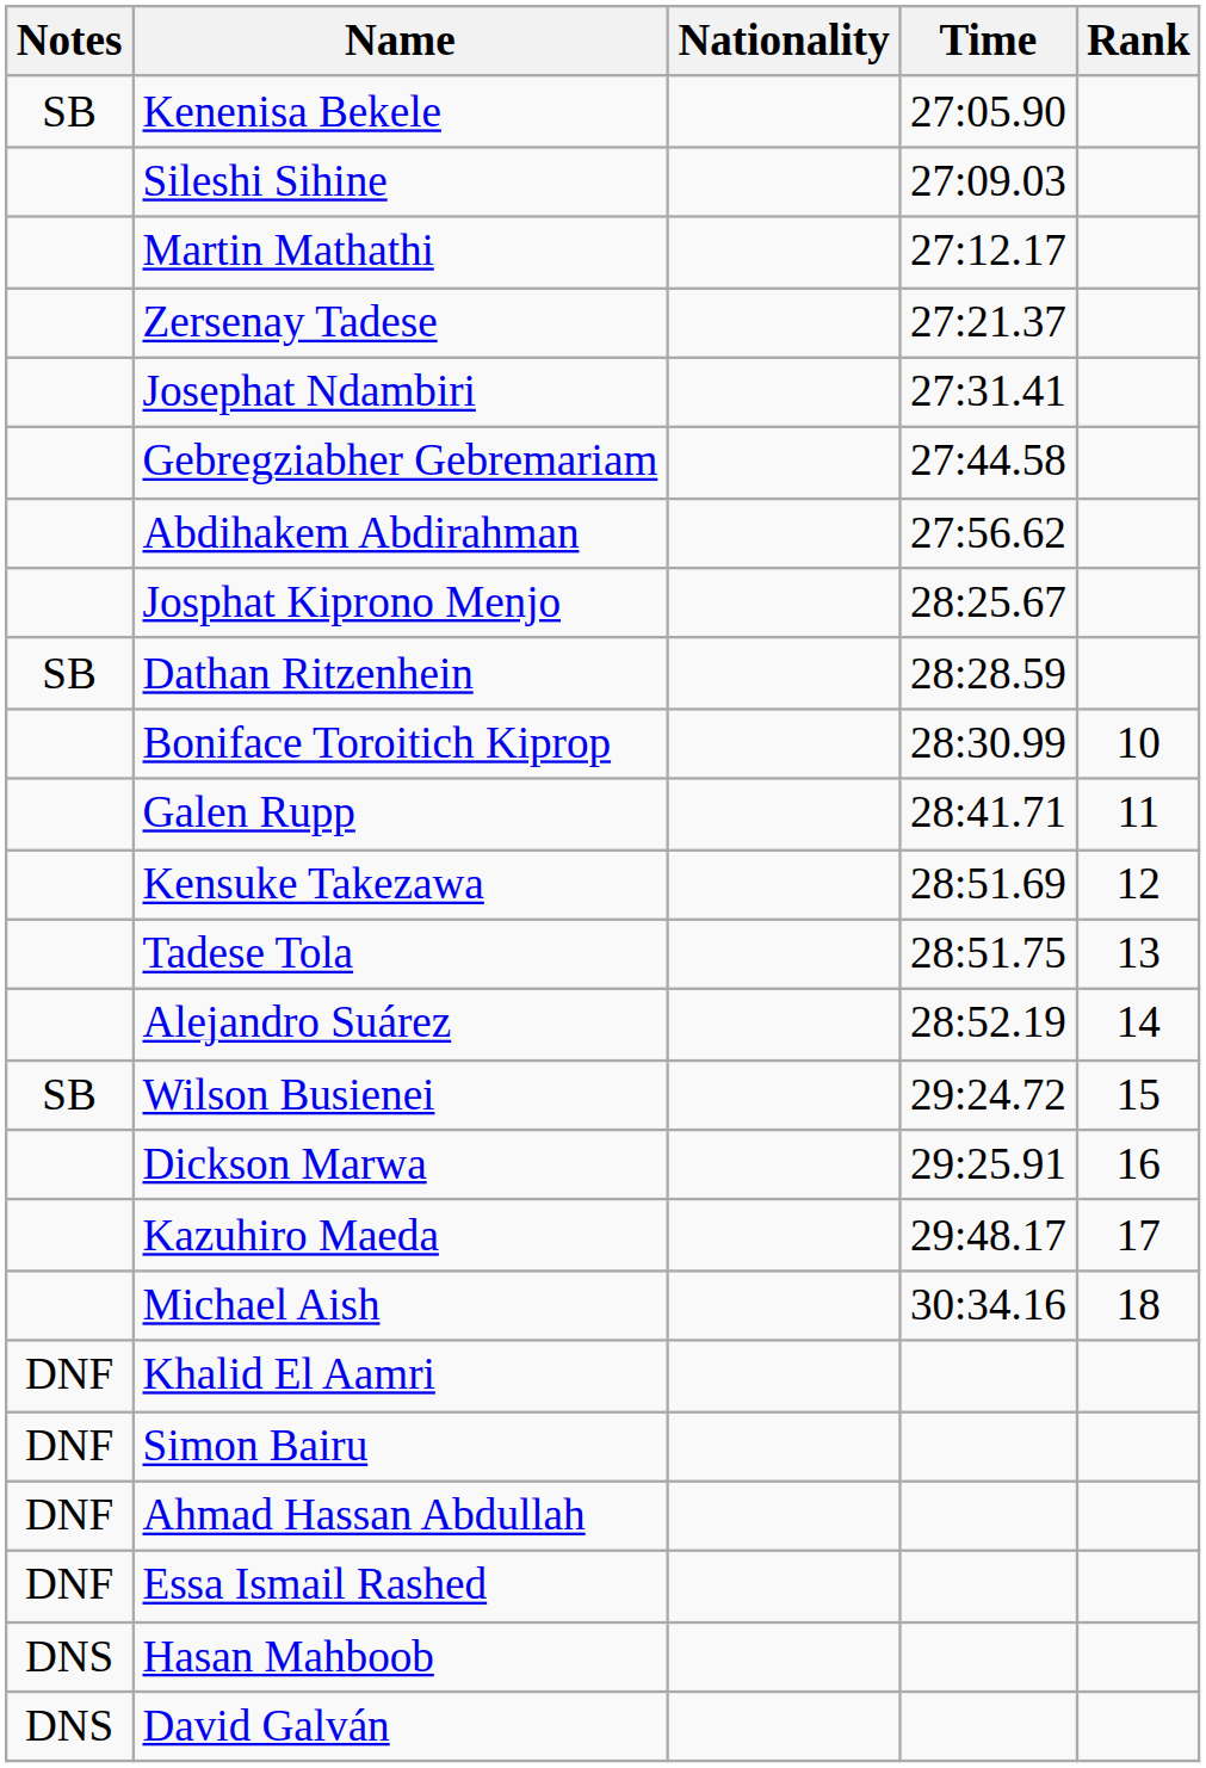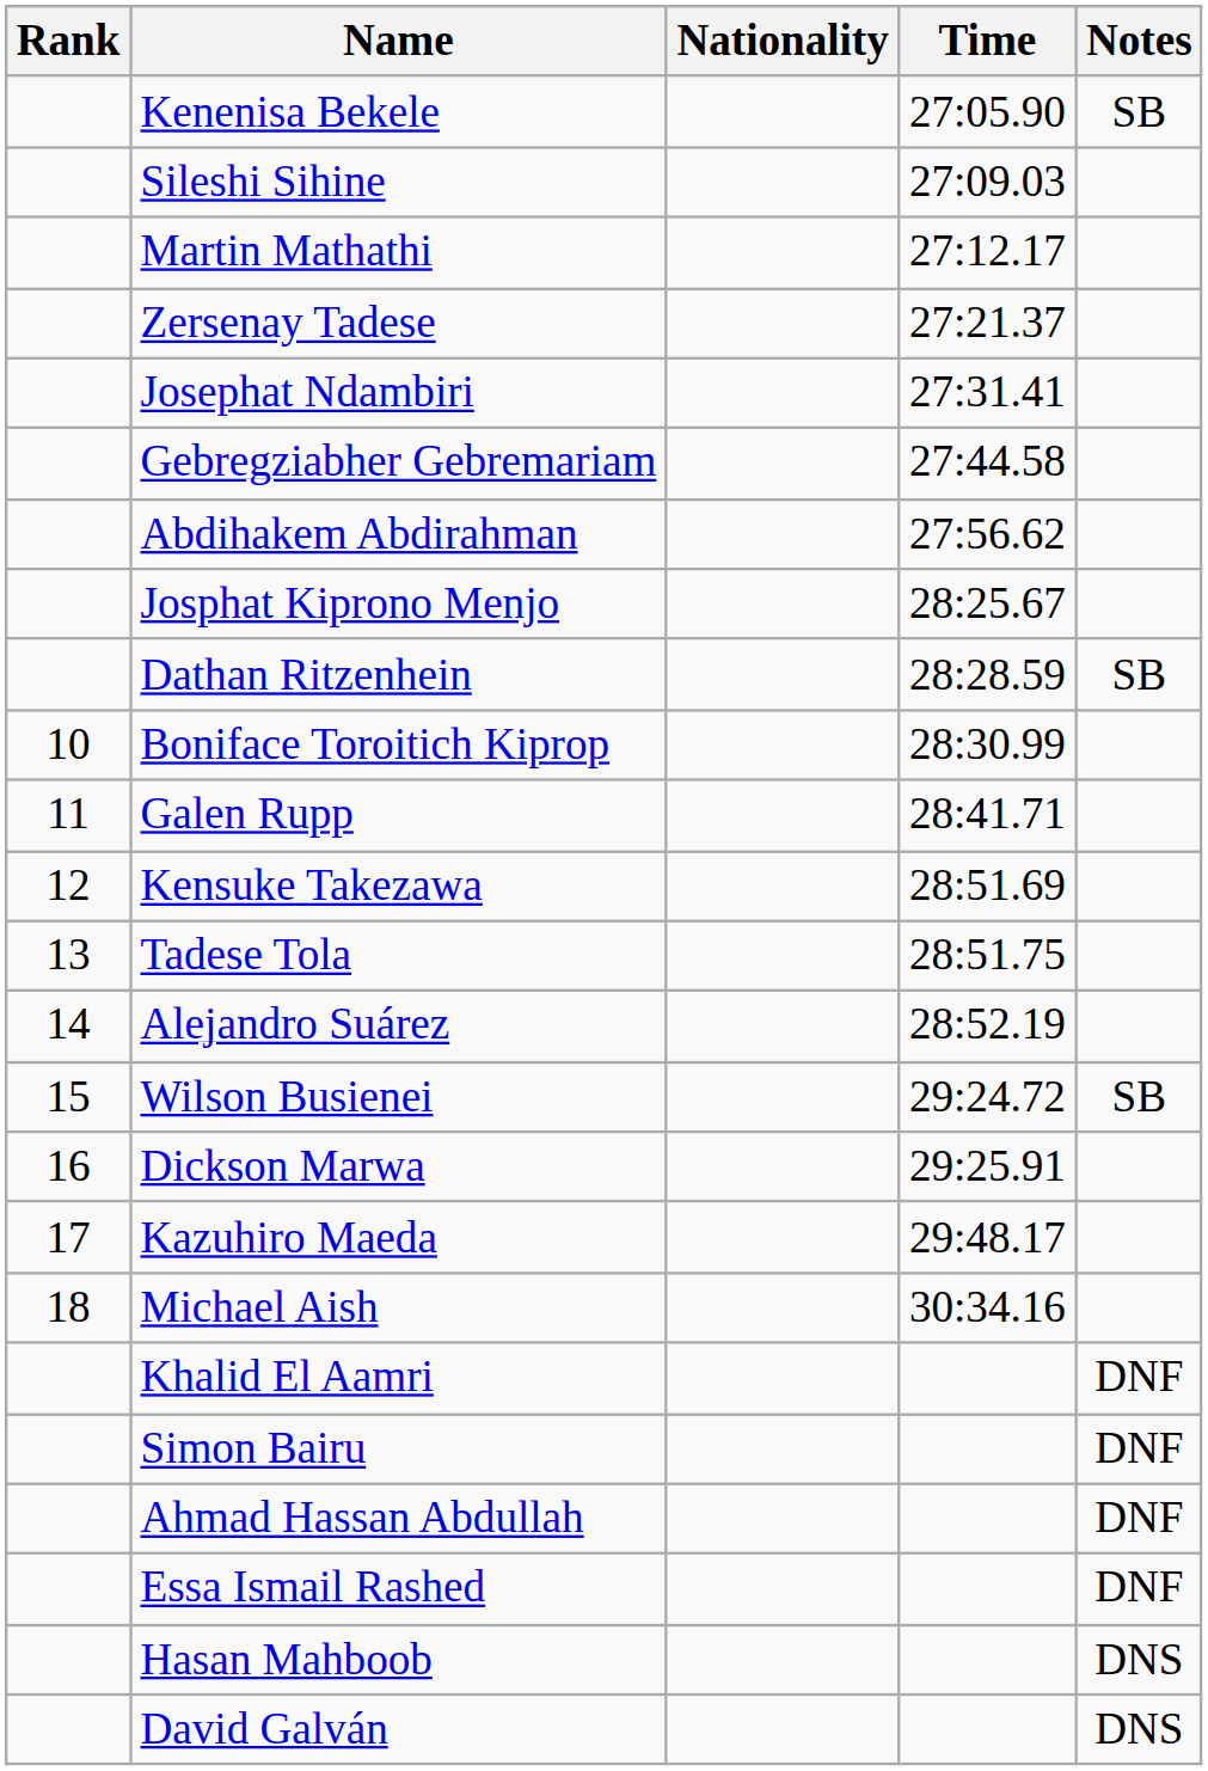 <table class="wikitable sortable" style="text-align:center">
 <tr>
-<th>Notes</th>
+<th>Rank</th>
 <th>Name</th>
 <th>Nationality</th>
 <th>Time</th>
-<th>Rank</th>
+<th>Notes</th>
 </tr>
 <tr>
-<td>SB</td>
+<td></td>
 <td align=left><a href='#'>Kenenisa Bekele</a></td>
 <td align=left></td>
 <td>27:05.90</td>
-<td></td>
+<td>SB</td>
 </tr>
 <tr>
 <td></td>
 <td align=left><a href='#'>Sileshi Sihine</a></td>
 <td align=left></td>
 <td>27:09.03</td>
 <td></td>
 </tr>
 <tr>
 <td></td>
 <td align=left><a href='#'>Martin Mathathi</a></td>
 <td align=left></td>
 <td>27:12.17</td>
 <td></td>
 </tr>
 <tr>
 <td></td>
 <td align=left><a href='#'>Zersenay Tadese</a></td>
 <td align=left></td>
 <td>27:21.37</td>
 <td></td>
 </tr>
 <tr>
 <td></td>
 <td align=left><a href='#'>Josephat Ndambiri</a></td>
 <td align=left></td>
 <td>27:31.41</td>
 <td></td>
 </tr>
 <tr>
 <td></td>
 <td align=left><a href='#'>Gebregziabher Gebremariam</a></td>
 <td align=left></td>
 <td>27:44.58</td>
 <td></td>
 </tr>
 <tr>
 <td></td>
 <td align=left><a href='#'>Abdihakem Abdirahman</a></td>
 <td align=left></td>
 <td>27:56.62</td>
 <td></td>
 </tr>
 <tr>
 <td></td>
 <td align=left><a href='#'>Josphat Kiprono Menjo</a></td>
 <td align=left></td>
 <td>28:25.67</td>
 <td></td>
 </tr>
 <tr>
-<td>SB</td>
+<td></td>
 <td align=left><a href='#'>Dathan Ritzenhein</a></td>
 <td align=left></td>
 <td>28:28.59</td>
+<td>SB</td>
+</tr>
+<tr>
+<td>10</td>
+<td align=left><a href='#'>Boniface Toroitich Kiprop</a></td>
+<td align=left></td>
+<td>28:30.99</td>
+<td></td>
+</tr>
+<tr>
+<td>11</td>
+<td align=left><a href='#'>Galen Rupp</a></td>
+<td align=left></td>
+<td>28:41.71</td>
+<td></td>
+</tr>
+<tr>
+<td>12</td>
+<td align=left><a href='#'>Kensuke Takezawa</a></td>
+<td align=left></td>
+<td>28:51.69</td>
+<td></td>
+</tr>
+<tr>
+<td>13</td>
+<td align=left><a href='#'>Tadese Tola</a></td>
+<td align=left></td>
+<td>28:51.75</td>
+<td></td>
+</tr>
+<tr>
+<td>14</td>
+<td align=left><a href='#'>Alejandro Suárez</a></td>
+<td align=left></td>
+<td>28:52.19</td>
+<td></td>
+</tr>
+<tr>
+<td>15</td>
+<td align=left><a href='#'>Wilson Busienei</a></td>
+<td align=left></td>
+<td>29:24.72</td>
+<td>SB</td>
+</tr>
+<tr>
+<td>16</td>
+<td align=left><a href='#'>Dickson Marwa</a></td>
+<td align=left></td>
+<td>29:25.91</td>
+<td></td>
+</tr>
+<tr>
+<td>17</td>
+<td align=left><a href='#'>Kazuhiro Maeda</a></td>
+<td align=left></td>
+<td>29:48.17</td>
+<td></td>
+</tr>
+<tr>
+<td>18</td>
+<td align=left><a href='#'>Michael Aish</a></td>
+<td align=left></td>
+<td>30:34.16</td>
 <td></td>
 </tr>
 <tr>
 <td></td>
-<td align=left><a href='#'>Boniface Toroitich Kiprop</a></td>
+<td align=left><a href='#'>Khalid El Aamri</a></td>
 <td align=left></td>
-<td>28:30.99</td>
-<td>10</td>
+<td></td>
+<td>DNF</td>
 </tr>
 <tr>
 <td></td>
-<td align=left><a href='#'>Galen Rupp</a></td>
+<td align=left><a href='#'>Simon Bairu</a></td>
 <td align=left></td>
-<td>28:41.71</td>
-<td>11</td>
+<td></td>
+<td>DNF</td>
 </tr>
 <tr>
 <td></td>
-<td align=left><a href='#'>Kensuke Takezawa</a></td>
+<td align=left><a href='#'>Ahmad Hassan Abdullah</a></td>
 <td align=left></td>
-<td>28:51.69</td>
-<td>12</td>
+<td></td>
+<td>DNF</td>
 </tr>
 <tr>
 <td></td>
-<td align=left><a href='#'>Tadese Tola</a></td>
+<td align=left><a href='#'>Essa Ismail Rashed</a></td>
 <td align=left></td>
-<td>28:51.75</td>
-<td>13</td>
+<td></td>
+<td>DNF</td>
 </tr>
 <tr>
 <td></td>
-<td align=left><a href='#'>Alejandro Suárez</a></td>
+<td align=left><a href='#'>Hasan Mahboob</a></td>
 <td align=left></td>
-<td>28:52.19</td>
-<td>14</td>
-</tr>
-<tr>
-<td>SB</td>
-<td align=left><a href='#'>Wilson Busienei</a></td>
-<td align=left></td>
-<td>29:24.72</td>
-<td>15</td>
+<td></td>
+<td>DNS</td>
 </tr>
 <tr>
 <td></td>
-<td align=left><a href='#'>Dickson Marwa</a></td>
-<td align=left></td>
-<td>29:25.91</td>
-<td>16</td>
-</tr>
-<tr>
-<td></td>
-<td align=left><a href='#'>Kazuhiro Maeda</a></td>
-<td align=left></td>
-<td>29:48.17</td>
-<td>17</td>
-</tr>
-<tr>
-<td></td>
-<td align=left><a href='#'>Michael Aish</a></td>
-<td align=left></td>
-<td>30:34.16</td>
-<td>18</td>
-</tr>
-<tr>
-<td>DNF</td>
-<td align=left><a href='#'>Khalid El Aamri</a></td>
-<td align=left></td>
-<td></td>
-<td></td>
-</tr>
-<tr>
-<td>DNF</td>
-<td align=left><a href='#'>Simon Bairu</a></td>
-<td align=left></td>
-<td></td>
-<td></td>
-</tr>
-<tr>
-<td>DNF</td>
-<td align=left><a href='#'>Ahmad Hassan Abdullah</a></td>
-<td align=left></td>
-<td></td>
-<td></td>
-</tr>
-<tr>
-<td>DNF</td>
-<td align=left><a href='#'>Essa Ismail Rashed</a></td>
-<td align=left></td>
-<td></td>
-<td></td>
-</tr>
-<tr>
-<td>DNS</td>
-<td align=left><a href='#'>Hasan Mahboob</a></td>
-<td align=left></td>
-<td></td>
-<td></td>
-</tr>
-<tr>
-<td>DNS</td>
 <td align=left><a href='#'>David Galván</a></td>
 <td align=left></td>
 <td></td>
-<td></td>
+<td>DNS</td>
 </tr>
 </table>
